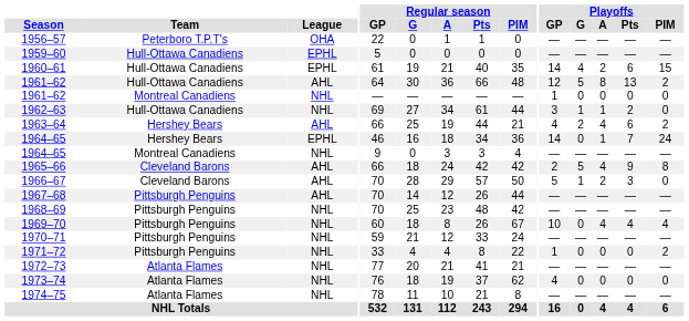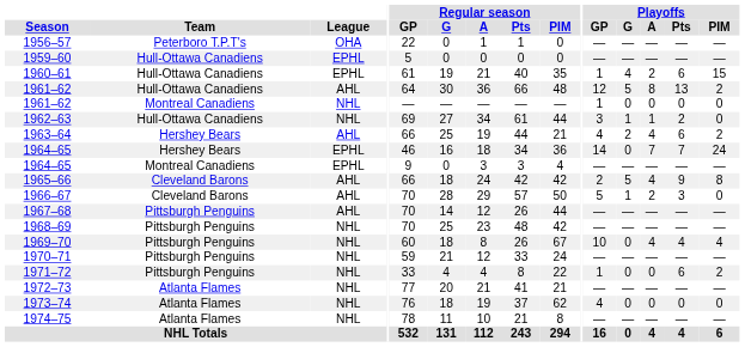 <table border="0" cellpadding="1" cellspacing="0" style="text-align:center; width:60em">
 <tr bgcolor="#e0e0e0">
 <th colspan="3" bgcolor="#ffffff"></th>
 <th rowspan="100" bgcolor="#ffffff"></th>
 <th colspan="5"><a href='#'>Regular season</a></th>
 <th rowspan="100" bgcolor="#ffffff"></th>
 <th colspan="5"><a href='#'>Playoffs</a></th>
 </tr>
 <tr bgcolor="#e0e0e0">
 <th><a href='#'>Season</a></th>
 <th>Team</th>
 <th>League</th>
 <th>GP</th>
 <th><a href='#'>G</a></th>
 <th><a href='#'>A</a></th>
 <th><a href='#'>Pts</a></th>
 <th><a href='#'>PIM</a></th>
 <th>GP</th>
 <th>G</th>
 <th>A</th>
 <th>Pts</th>
 <th>PIM</th>
 </tr>
 <tr>
 <td><a href='#'>1956–57</a></td>
 <td><a href='#'>Peterboro T.P.T's</a></td>
 <td><a href='#'>OHA</a></td>
 <td>22</td>
 <td>0</td>
 <td>1</td>
 <td>1</td>
 <td>0</td>
 <td>—</td>
 <td>—</td>
 <td>—</td>
 <td>—</td>
 <td>—</td>
 </tr>
 <tr bgcolor="#f0f0f0">
 <td><a href='#'>1959–60</a></td>
 <td><a href='#'>Hull-Ottawa Canadiens</a></td>
 <td><a href='#'>EPHL</a></td>
 <td>5</td>
 <td>0</td>
 <td>0</td>
 <td>0</td>
 <td>0</td>
 <td>—</td>
 <td>—</td>
 <td>—</td>
 <td>—</td>
 <td>—</td>
 </tr>
 <tr>
 <td><a href='#'>1960–61</a></td>
 <td>Hull-Ottawa Canadiens</td>
 <td>EPHL</td>
 <td>61</td>
 <td>19</td>
 <td>21</td>
 <td>40</td>
 <td>35</td>
-<td>14</td>
+<td>1</td>
 <td>4</td>
 <td>2</td>
 <td>6</td>
 <td>15</td>
 </tr>
 <tr bgcolor="#f0f0f0">
 <td><a href='#'>1961–62</a></td>
 <td>Hull-Ottawa Canadiens</td>
 <td>AHL</td>
 <td>64</td>
 <td>30</td>
 <td>36</td>
 <td>66</td>
 <td>48</td>
 <td>12</td>
 <td>5</td>
 <td>8</td>
 <td>13</td>
 <td>2</td>
 </tr>
 <tr>
 <td><a href='#'>1961–62</a></td>
 <td><a href='#'>Montreal Canadiens</a></td>
 <td><a href='#'>NHL</a></td>
 <td>—</td>
 <td>—</td>
 <td>—</td>
 <td>—</td>
 <td>—</td>
 <td>1</td>
 <td>0</td>
 <td>0</td>
 <td>0</td>
 <td>0</td>
 </tr>
 <tr bgcolor="#f0f0f0">
 <td><a href='#'>1962–63</a></td>
 <td>Hull-Ottawa Canadiens</td>
 <td>NHL</td>
 <td>69</td>
 <td>27</td>
 <td>34</td>
 <td>61</td>
 <td>44</td>
 <td>3</td>
 <td>1</td>
 <td>1</td>
 <td>2</td>
 <td>0</td>
 </tr>
 <tr>
 <td><a href='#'>1963–64</a></td>
 <td><a href='#'>Hershey Bears</a></td>
 <td><a href='#'>AHL</a></td>
 <td>66</td>
 <td>25</td>
 <td>19</td>
 <td>44</td>
 <td>21</td>
 <td>4</td>
 <td>2</td>
 <td>4</td>
 <td>6</td>
 <td>2</td>
 </tr>
 <tr bgcolor="#f0f0f0">
 <td><a href='#'>1964–65</a></td>
 <td>Hershey Bears</td>
 <td>EPHL</td>
 <td>46</td>
 <td>16</td>
 <td>18</td>
 <td>34</td>
 <td>36</td>
 <td>14</td>
 <td>0</td>
-<td>1</td>
+<td>7</td>
 <td>7</td>
 <td>24</td>
 </tr>
 <tr>
 <td><a href='#'>1964–65</a></td>
 <td>Montreal Canadiens</td>
-<td>NHL</td>
+<td>EPHL</td>
 <td>9</td>
 <td>0</td>
 <td>3</td>
 <td>3</td>
 <td>4</td>
 <td>—</td>
 <td>—</td>
 <td>—</td>
 <td>—</td>
 <td>—</td>
 </tr>
 <tr bgcolor="#f0f0f0">
 <td><a href='#'>1965–66</a></td>
 <td><a href='#'>Cleveland Barons</a></td>
 <td>AHL</td>
 <td>66</td>
 <td>18</td>
 <td>24</td>
 <td>42</td>
 <td>42</td>
 <td>2</td>
 <td>5</td>
 <td>4</td>
 <td>9</td>
 <td>8</td>
 </tr>
 <tr>
 <td><a href='#'>1966–67</a></td>
 <td>Cleveland Barons</td>
 <td>AHL</td>
 <td>70</td>
 <td>28</td>
 <td>29</td>
 <td>57</td>
 <td>50</td>
 <td>5</td>
 <td>1</td>
 <td>2</td>
 <td>3</td>
 <td>0</td>
 </tr>
 <tr bgcolor="#f0f0f0">
 <td><a href='#'>1967–68</a></td>
 <td><a href='#'>Pittsburgh Penguins</a></td>
 <td>AHL</td>
 <td>70</td>
 <td>14</td>
 <td>12</td>
 <td>26</td>
 <td>44</td>
 <td>—</td>
 <td>—</td>
 <td>—</td>
 <td>—</td>
 <td>—</td>
 </tr>
 <tr>
 <td><a href='#'>1968–69</a></td>
 <td>Pittsburgh Penguins</td>
 <td>NHL</td>
 <td>70</td>
 <td>25</td>
 <td>23</td>
 <td>48</td>
 <td>42</td>
 <td>—</td>
 <td>—</td>
 <td>—</td>
 <td>—</td>
 <td>—</td>
 </tr>
 <tr bgcolor="#f0f0f0">
 <td><a href='#'>1969–70</a></td>
 <td>Pittsburgh Penguins</td>
 <td>NHL</td>
 <td>60</td>
 <td>18</td>
 <td>8</td>
 <td>26</td>
 <td>67</td>
 <td>10</td>
 <td>0</td>
 <td>4</td>
 <td>4</td>
 <td>4</td>
 </tr>
 <tr>
 <td><a href='#'>1970–71</a></td>
 <td>Pittsburgh Penguins</td>
 <td>NHL</td>
 <td>59</td>
 <td>21</td>
 <td>12</td>
 <td>33</td>
 <td>24</td>
 <td>—</td>
 <td>—</td>
 <td>—</td>
 <td>—</td>
 <td>—</td>
 </tr>
 <tr bgcolor="#f0f0f0">
 <td><a href='#'>1971–72</a></td>
 <td>Pittsburgh Penguins</td>
 <td>NHL</td>
 <td>33</td>
 <td>4</td>
 <td>4</td>
 <td>8</td>
 <td>22</td>
 <td>1</td>
 <td>0</td>
 <td>0</td>
-<td>0</td>
+<td>6</td>
 <td>2</td>
 </tr>
 <tr>
 <td><a href='#'>1972–73</a></td>
 <td><a href='#'>Atlanta Flames</a></td>
 <td>NHL</td>
 <td>77</td>
 <td>20</td>
 <td>21</td>
 <td>41</td>
 <td>21</td>
 <td>—</td>
 <td>—</td>
 <td>—</td>
 <td>—</td>
 <td>—</td>
 </tr>
 <tr bgcolor="#f0f0f0">
 <td><a href='#'>1973–74</a></td>
 <td>Atlanta Flames</td>
 <td>NHL</td>
 <td>76</td>
 <td>18</td>
 <td>19</td>
 <td>37</td>
 <td>62</td>
 <td>4</td>
 <td>0</td>
 <td>0</td>
 <td>0</td>
 <td>0</td>
 </tr>
 <tr>
 <td><a href='#'>1974–75</a></td>
 <td>Atlanta Flames</td>
 <td>NHL</td>
 <td>78</td>
 <td>11</td>
 <td>10</td>
 <td>21</td>
 <td>8</td>
 <td>—</td>
 <td>—</td>
 <td>—</td>
 <td>—</td>
 <td>—</td>
 </tr>
 <tr bgcolor="#e0e0e0">
 <th colspan="3">NHL Totals</th>
 <th>532</th>
 <th>131</th>
 <th>112</th>
 <th>243</th>
 <th>294</th>
 <th>16</th>
 <th>0</th>
 <th>4</th>
 <th>4</th>
 <th>6</th>
 </tr>
 </table>
